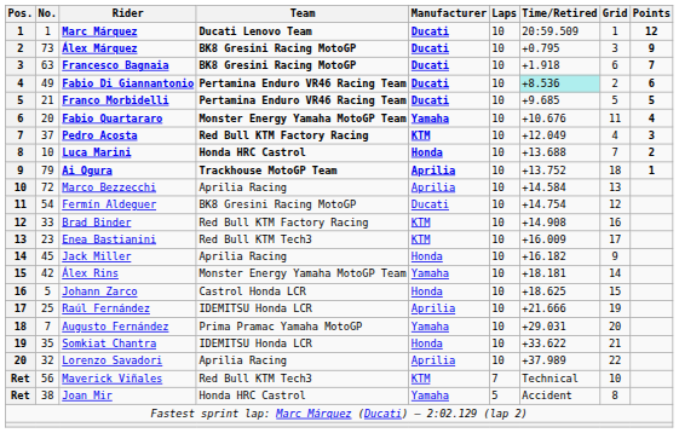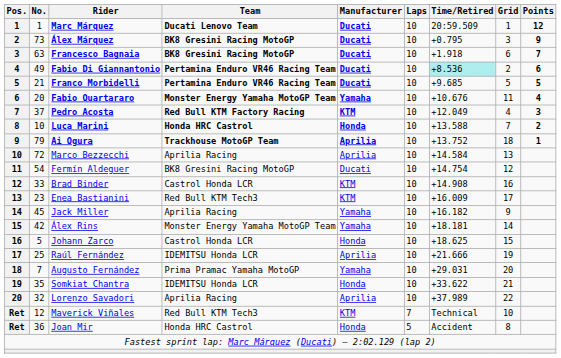 <table class="wikitable sortable" style="font-size: 85%;">
 <tr>
 <th>Pos.</th>
 <th>No.</th>
 <th>Rider</th>
 <th>Team</th>
 <th>Manufacturer</th>
 <th>Laps</th>
 <th>Time/Retired</th>
 <th>Grid</th>
 <th>Points</th>
 </tr>
 <tr>
 <th scope="row">1</th>
 <td align="center">1</td>
 <td> <strong><a href='#'>Marc Márquez</a></strong></td>
 <td><strong>Ducati Lenovo Team</strong></td>
 <td><strong><a href='#'>Ducati</a></strong></td>
 <td>10</td>
 <td>20:59.509</td>
 <td align="center">1</td>
 <td align="center"><strong>12</strong></td>
 </tr>
 <tr>
 <th scope="row">2</th>
 <td align="center">73</td>
 <td> <strong><a href='#'>Álex Márquez</a></strong></td>
 <td><strong>BK8 Gresini Racing MotoGP</strong></td>
 <td><strong><a href='#'>Ducati</a></strong></td>
 <td>10</td>
 <td>+0.795</td>
 <td align="center">3</td>
 <td align="center"><strong>9</strong></td>
 </tr>
 <tr>
 <th scope="row">3</th>
 <td align="center">63</td>
 <td> <strong><a href='#'>Francesco Bagnaia</a></strong></td>
 <td><strong>BK8 Gresini Racing MotoGP</strong></td>
 <td><strong><a href='#'>Ducati</a></strong></td>
 <td>10</td>
 <td>+1.918</td>
 <td align="center">6</td>
 <td align="center"><strong>7</strong></td>
 </tr>
 <tr>
 <th scope="row">4</th>
 <td align="center">49</td>
 <td> <strong><a href='#'>Fabio Di Giannantonio</a></strong></td>
 <td><strong>Pertamina Enduro VR46 Racing Team</strong></td>
 <td><strong><a href='#'>Ducati</a></strong></td>
 <td>10</td>
 <td style="background: paleturquoise;">+8.536</td>
 <td align="center">2</td>
 <td align="center"><strong>6</strong></td>
 </tr>
 <tr>
 <th scope="row">5</th>
 <td align="center">21</td>
 <td> <strong><a href='#'>Franco Morbidelli</a></strong></td>
 <td><strong>Pertamina Enduro VR46 Racing Team</strong></td>
 <td><strong><a href='#'>Ducati</a></strong></td>
 <td>10</td>
 <td>+9.685</td>
 <td align="center">5</td>
 <td align="center"><strong>5</strong></td>
 </tr>
 <tr>
 <th scope="row">6</th>
 <td align="center">20</td>
 <td> <strong><a href='#'>Fabio Quartararo</a></strong></td>
 <td><strong>Monster Energy Yamaha MotoGP Team</strong></td>
 <td><strong><a href='#'>Yamaha</a></strong></td>
 <td>10</td>
 <td>+10.676</td>
 <td align="center">11</td>
 <td align="center"><strong>4</strong></td>
 </tr>
 <tr>
 <th scope="row">7</th>
 <td align="center">37</td>
 <td> <strong><a href='#'>Pedro Acosta</a></strong></td>
 <td><strong>Red Bull KTM Factory Racing</strong></td>
 <td><strong><a href='#'>KTM</a></strong></td>
 <td>10</td>
 <td>+12.049</td>
 <td align="center">4</td>
 <td align="center"><strong>3</strong></td>
 </tr>
 <tr>
 <th scope="row">8</th>
 <td align="center">10</td>
 <td> <strong><a href='#'>Luca Marini</a></strong></td>
 <td><strong>Honda HRC Castrol</strong></td>
 <td><strong><a href='#'>Honda</a></strong></td>
 <td>10</td>
-<td>+13.688</td>
+<td>+13.588</td>
 <td align="center">7</td>
 <td align="center"><strong>2</strong></td>
 </tr>
 <tr>
 <th scope="row">9</th>
 <td align="center">79</td>
 <td> <strong><a href='#'>Ai Ogura</a></strong></td>
 <td><strong>Trackhouse MotoGP Team</strong></td>
 <td><strong><a href='#'>Aprilia</a></strong></td>
 <td>10</td>
 <td>+13.752</td>
 <td align="center">18</td>
 <td align="center"><strong>1</strong></td>
 </tr>
 <tr>
 <th scope="row">10</th>
 <td align="center">72</td>
 <td> <a href='#'>Marco Bezzecchi</a></td>
 <td>Aprilia Racing</td>
 <td><a href='#'>Aprilia</a></td>
 <td>10</td>
 <td>+14.584</td>
 <td align="center">13</td>
 <td></td>
 </tr>
 <tr>
 <th scope="row">11</th>
 <td align="center">54</td>
 <td> <a href='#'>Fermín Aldeguer</a></td>
 <td>BK8 Gresini Racing MotoGP</td>
 <td><a href='#'>Ducati</a></td>
 <td>10</td>
 <td>+14.754</td>
 <td align="center">12</td>
 <td></td>
 </tr>
 <tr>
 <th scope="row">12</th>
 <td align="center">33</td>
 <td> <a href='#'>Brad Binder</a></td>
-<td>Red Bull KTM Factory Racing</td>
+<td>Castrol Honda LCR</td>
 <td><a href='#'>KTM</a></td>
 <td>10</td>
 <td>+14.908</td>
 <td align="center">16</td>
 <td></td>
 </tr>
 <tr>
 <th scope="row">13</th>
 <td align="center">23</td>
 <td> <a href='#'>Enea Bastianini</a></td>
 <td>Red Bull KTM Tech3</td>
 <td><a href='#'>KTM</a></td>
 <td>10</td>
 <td>+16.009</td>
 <td align="center">17</td>
 <td></td>
 </tr>
 <tr>
 <th scope="row">14</th>
 <td align="center">45</td>
 <td> <a href='#'>Jack Miller</a></td>
 <td>Aprilia Racing</td>
-<td><a href='#'>Honda</a></td>
+<td><a href='#'>Yamaha</a></td>
 <td>10</td>
 <td>+16.182</td>
 <td align="center">9</td>
 <td></td>
 </tr>
 <tr>
 <th scope="row">15</th>
 <td align="center">42</td>
 <td> <a href='#'>Álex Rins</a></td>
 <td>Monster Energy Yamaha MotoGP Team</td>
 <td><a href='#'>Yamaha</a></td>
 <td>10</td>
 <td>+18.181</td>
 <td align="center">14</td>
 <td></td>
 </tr>
 <tr>
 <th scope="row">16</th>
 <td align="center">5</td>
 <td> <a href='#'>Johann Zarco</a></td>
 <td>Castrol Honda LCR</td>
 <td><a href='#'>Honda</a></td>
 <td>10</td>
 <td>+18.625</td>
 <td align="center">15</td>
 <td></td>
 </tr>
 <tr>
 <th scope="row">17</th>
 <td align="center">25</td>
 <td> <a href='#'>Raúl Fernández</a></td>
 <td>IDEMITSU Honda LCR</td>
 <td><a href='#'>Aprilia</a></td>
 <td>10</td>
 <td>+21.666</td>
 <td align="center">19</td>
 <td></td>
 </tr>
 <tr>
 <th scope="row">18</th>
 <td align="center">7</td>
 <td> <a href='#'>Augusto Fernández</a></td>
 <td>Prima Pramac Yamaha MotoGP</td>
 <td><a href='#'>Yamaha</a></td>
 <td>10</td>
 <td>+29.031</td>
 <td align="center">20</td>
 <td></td>
 </tr>
 <tr>
 <th scope="row">19</th>
 <td align="center">35</td>
 <td> <a href='#'>Somkiat Chantra</a></td>
 <td>IDEMITSU Honda LCR</td>
 <td><a href='#'>Honda</a></td>
 <td>10</td>
 <td>+33.622</td>
 <td align="center">21</td>
 <td></td>
 </tr>
 <tr>
 <th scope="row">20</th>
 <td align="center">32</td>
 <td> <a href='#'>Lorenzo Savadori</a></td>
 <td>Aprilia Racing</td>
 <td><a href='#'>Aprilia</a></td>
 <td>10</td>
 <td>+37.989</td>
 <td align="center">22</td>
 <td align="center"></td>
 </tr>
 <tr>
 <th scope="row">Ret</th>
-<td align="center">56</td>
+<td align="center">12</td>
 <td> <a href='#'>Maverick Viñales</a></td>
 <td>Red Bull KTM Tech3</td>
 <td><a href='#'>KTM</a></td>
 <td>7</td>
 <td>Technical</td>
 <td align="center">10</td>
 <td align="center"></td>
 </tr>
 <tr>
 <th scope="row">Ret</th>
-<td align="center">38</td>
+<td align="center">36</td>
 <td> <a href='#'>Joan Mir</a></td>
 <td>Honda HRC Castrol</td>
-<td><a href='#'>Yamaha</a></td>
+<td><a href='#'>Honda</a></td>
 <td>5</td>
 <td>Accident</td>
 <td align="center">8</td>
 <td align="center"></td>
 </tr>
 <tr class="sortbottom">
 <td colspan="9" style="text-align:center"><em>Fastest sprint lap:  <a href='#'>Marc Márquez</a> (<a href='#'>Ducati</a>) – 2:02.129 (lap 2)</em></td>
 </tr>
 <tr class="sortbottom">
 <th colspan=9></th>
 </tr>
 </table>
